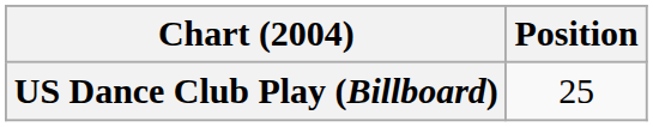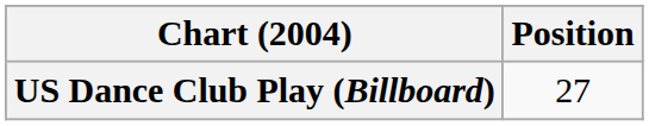 <table class="wikitable plainrowheaders">
 <tr>
 <th>Chart (2004)</th>
 <th>Position</th>
 </tr>
 <tr>
 <th scope="row">US Dance Club Play (<em>Billboard</em>)</th>
-<td align="center">25</td>
+<td align="center">27</td>
 </tr>
 </table>
